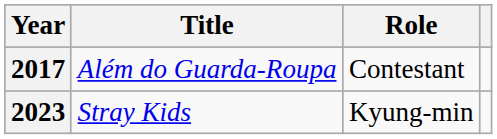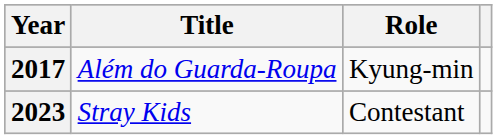 <table class="wikitable plainrowheaders sortable">
 <tr>
 <th scope="col">Year</th>
 <th scope="col">Title</th>
 <th scope="col">Role</th>
 <th scope="col" class="unsortable"></th>
 </tr>
 <tr>
 <th scope="row">2017</th>
 <td><em><a href='#'>Além do Guarda-Roupa</a></em></td>
-<td>Contestant</td>
+<td>Kyung-min</td>
 <td style="text-align:center"></td>
 </tr>
 <tr>
 <th scope="row">2023</th>
 <td><em><a href='#'>Stray Kids</a></em></td>
-<td>Kyung-min</td>
+<td>Contestant</td>
 <td style="text-align:center"></td>
 </tr>
 </table>
